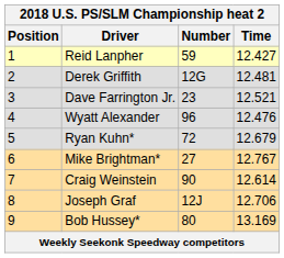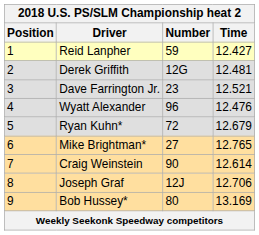 <table class="wikitable mw-collapsible mw-collapsed">
 <tr>
 <th colspan="4">2018 U.S. PS/SLM Championship heat 2</th>
 </tr>
 <tr>
 <th>Position</th>
 <th>Driver</th>
 <th>Number</th>
 <th>Time</th>
 </tr>
 <tr style="background-color:#FFFFBF">
 <td>1</td>
 <td>Reid Lanpher</td>
 <td>59</td>
 <td>12.427</td>
 </tr>
 <tr style="background-color:#DFDFDF">
 <td>2</td>
 <td>Derek Griffith</td>
 <td>12G</td>
 <td>12.481</td>
 </tr>
 <tr style="background-color:#DFDFDF">
 <td>3</td>
 <td>Dave Farrington Jr.</td>
 <td>23</td>
 <td>12.521</td>
 </tr>
 <tr style="background-color:#DFDFDF">
 <td>4</td>
 <td>Wyatt Alexander</td>
 <td>96</td>
 <td>12.476</td>
 </tr>
 <tr style="background-color:#DFDFDF">
 <td>5</td>
 <td>Ryan Kuhn*</td>
 <td>72</td>
 <td>12.679</td>
 </tr>
 <tr style="background-color:#FFDF9F">
 <td>6</td>
 <td>Mike Brightman*</td>
 <td>27</td>
-<td>12.767</td>
+<td>12.765</td>
 </tr>
 <tr style="background-color:#FFDF9F">
 <td>7</td>
 <td>Craig Weinstein</td>
 <td>90</td>
 <td>12.614</td>
 </tr>
 <tr style="background-color:#FFDF9F">
 <td>8</td>
 <td>Joseph Graf</td>
 <td>12J</td>
 <td>12.706</td>
 </tr>
 <tr style="background-color:#FFDF9F">
 <td>9</td>
 <td>Bob Hussey*</td>
 <td>80</td>
 <td>13.169</td>
 </tr>
 <tr>
 <th colspan="4"><small>Weekly Seekonk Speedway competitors</small></th>
 </tr>
 </table>
